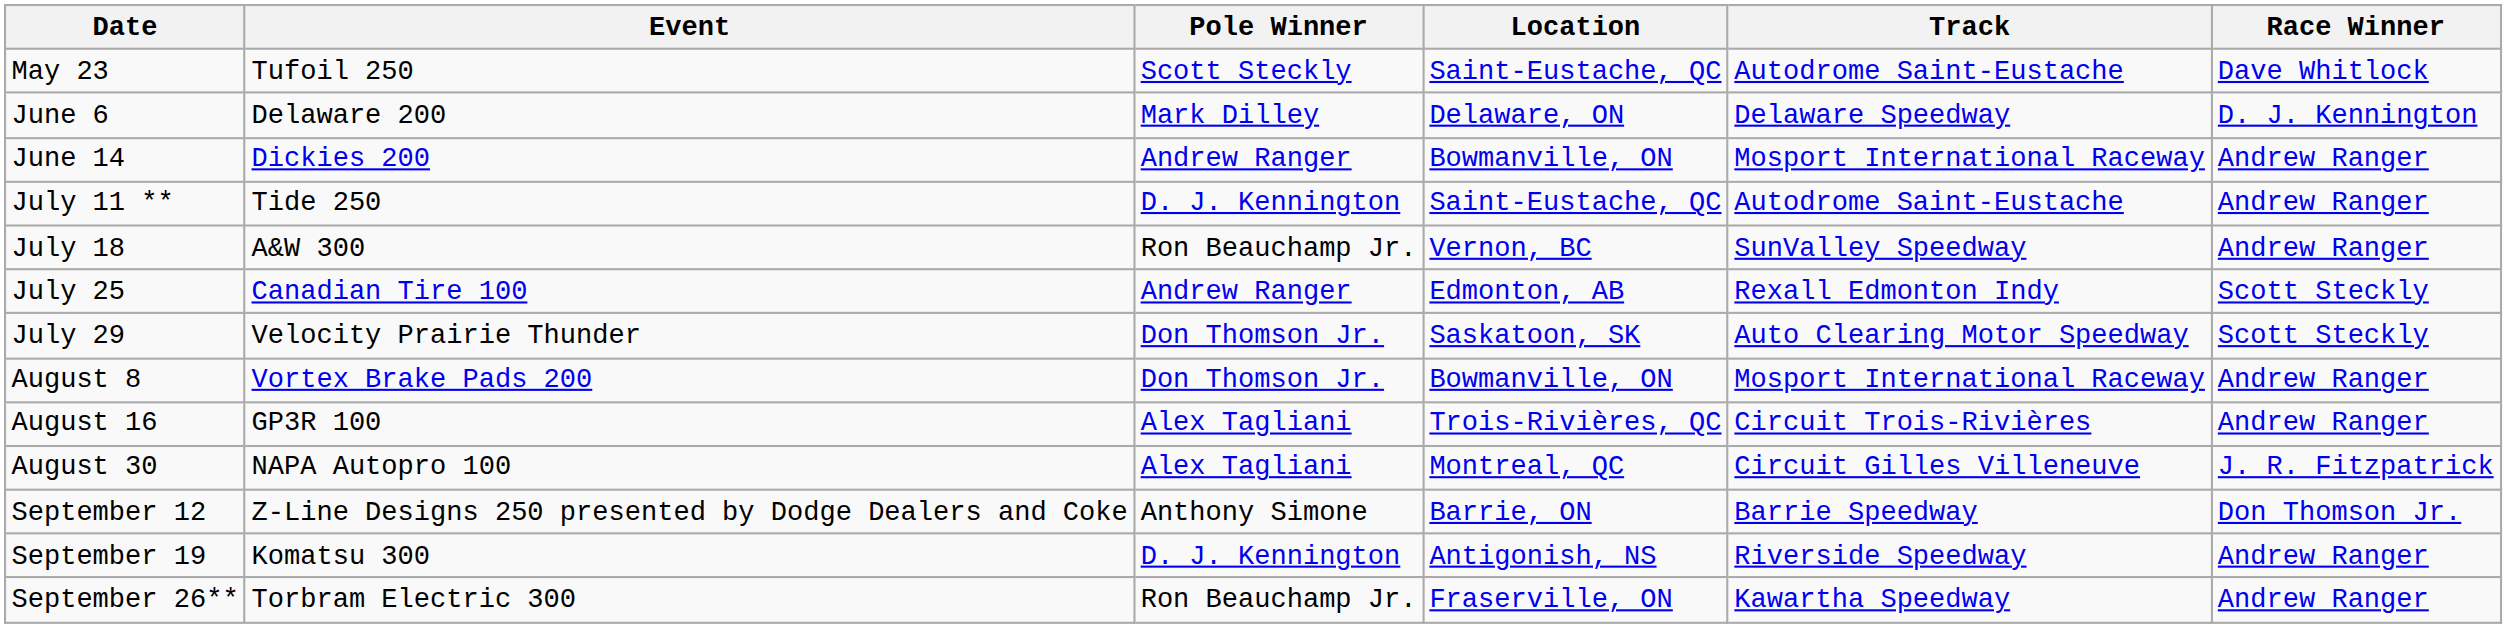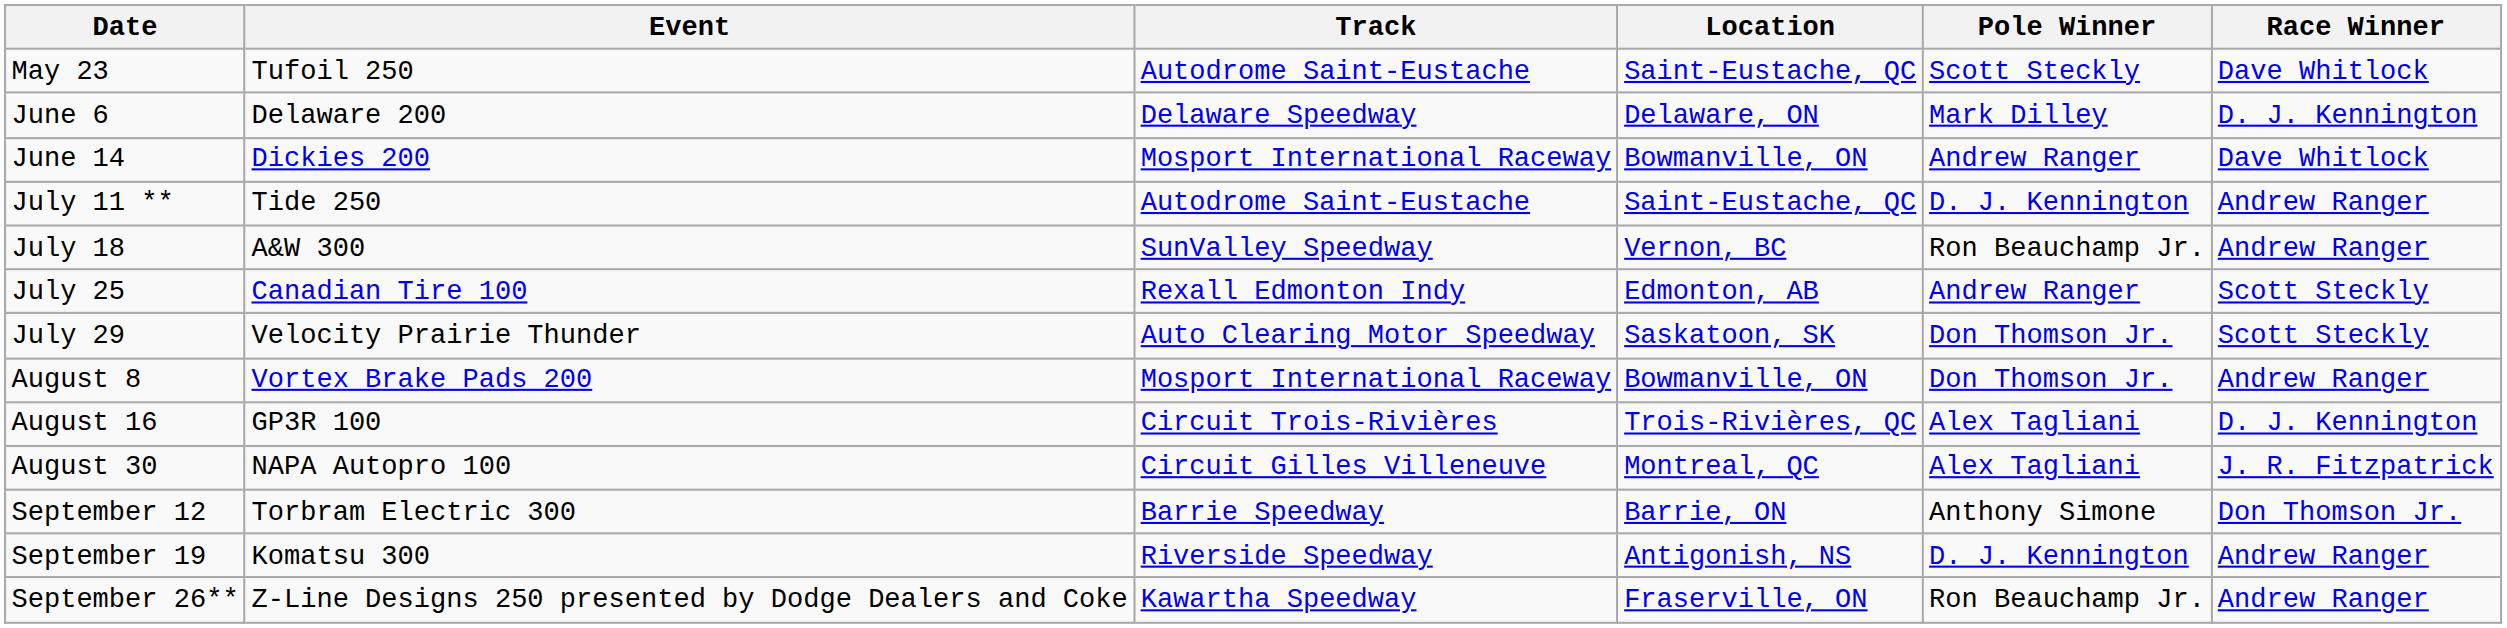 <table class="wikitable">
 <tr>
 <th>Date</th>
 <th>Event</th>
+<th>Track</th>
+<th>Location</th>
 <th>Pole Winner</th>
-<th>Location</th>
-<th>Track</th>
 <th>Race Winner</th>
 </tr>
 <tr>
 <td>May 23</td>
 <td>Tufoil 250</td>
+<td><a href='#'>Autodrome Saint-Eustache</a></td>
+<td><a href='#'>Saint-Eustache, QC</a></td>
 <td><a href='#'>Scott Steckly</a></td>
-<td><a href='#'>Saint-Eustache, QC</a></td>
-<td><a href='#'>Autodrome Saint-Eustache</a></td>
 <td><a href='#'>Dave Whitlock</a></td>
 </tr>
 <tr>
 <td>June 6</td>
 <td>Delaware 200</td>
+<td><a href='#'>Delaware Speedway</a></td>
+<td><a href='#'>Delaware, ON</a></td>
 <td><a href='#'>Mark Dilley</a></td>
-<td><a href='#'>Delaware, ON</a></td>
-<td><a href='#'>Delaware Speedway</a></td>
 <td><a href='#'>D. J. Kennington</a></td>
 </tr>
 <tr>
 <td>June 14</td>
 <td><a href='#'>Dickies 200</a></td>
+<td><a href='#'>Mosport International Raceway</a></td>
+<td><a href='#'>Bowmanville, ON</a></td>
 <td><a href='#'>Andrew Ranger</a></td>
-<td><a href='#'>Bowmanville, ON</a></td>
-<td><a href='#'>Mosport International Raceway</a></td>
-<td><a href='#'>Andrew Ranger</a></td>
+<td><a href='#'>Dave Whitlock</a></td>
 </tr>
 <tr>
 <td>July 11 **</td>
 <td>Tide 250</td>
+<td><a href='#'>Autodrome Saint-Eustache</a></td>
+<td><a href='#'>Saint-Eustache, QC</a></td>
 <td><a href='#'>D. J. Kennington</a></td>
-<td><a href='#'>Saint-Eustache, QC</a></td>
-<td><a href='#'>Autodrome Saint-Eustache</a></td>
 <td><a href='#'>Andrew Ranger</a></td>
 </tr>
 <tr>
 <td>July 18</td>
 <td>A&W 300</td>
+<td><a href='#'>SunValley Speedway</a></td>
+<td><a href='#'>Vernon, BC</a></td>
 <td>Ron Beauchamp Jr.</td>
-<td><a href='#'>Vernon, BC</a></td>
-<td><a href='#'>SunValley Speedway</a></td>
 <td><a href='#'>Andrew Ranger</a></td>
 </tr>
 <tr>
 <td>July 25</td>
 <td><a href='#'>Canadian Tire 100</a></td>
+<td><a href='#'>Rexall Edmonton Indy</a></td>
+<td><a href='#'>Edmonton, AB</a></td>
 <td><a href='#'>Andrew Ranger</a></td>
-<td><a href='#'>Edmonton, AB</a></td>
-<td><a href='#'>Rexall Edmonton Indy</a></td>
 <td><a href='#'>Scott Steckly</a></td>
 </tr>
 <tr>
 <td>July 29</td>
 <td>Velocity Prairie Thunder</td>
+<td><a href='#'>Auto Clearing Motor Speedway</a></td>
+<td><a href='#'>Saskatoon, SK</a></td>
 <td><a href='#'>Don Thomson Jr.</a></td>
-<td><a href='#'>Saskatoon, SK</a></td>
-<td><a href='#'>Auto Clearing Motor Speedway</a></td>
 <td><a href='#'>Scott Steckly</a></td>
 </tr>
 <tr>
 <td>August 8</td>
 <td><a href='#'>Vortex Brake Pads 200</a></td>
+<td><a href='#'>Mosport International Raceway</a></td>
+<td><a href='#'>Bowmanville, ON</a></td>
 <td><a href='#'>Don Thomson Jr.</a></td>
-<td><a href='#'>Bowmanville, ON</a></td>
-<td><a href='#'>Mosport International Raceway</a></td>
 <td><a href='#'>Andrew Ranger</a></td>
 </tr>
 <tr>
 <td>August 16</td>
 <td>GP3R 100</td>
+<td><a href='#'>Circuit Trois-Rivières</a></td>
+<td><a href='#'>Trois-Rivières, QC</a></td>
 <td><a href='#'>Alex Tagliani</a></td>
-<td><a href='#'>Trois-Rivières, QC</a></td>
-<td><a href='#'>Circuit Trois-Rivières</a></td>
-<td><a href='#'>Andrew Ranger</a></td>
+<td><a href='#'>D. J. Kennington</a></td>
 </tr>
 <tr>
 <td>August 30</td>
 <td>NAPA Autopro 100</td>
+<td><a href='#'>Circuit Gilles Villeneuve</a></td>
+<td><a href='#'>Montreal, QC</a></td>
 <td><a href='#'>Alex Tagliani</a></td>
-<td><a href='#'>Montreal, QC</a></td>
-<td><a href='#'>Circuit Gilles Villeneuve</a></td>
 <td><a href='#'>J. R. Fitzpatrick</a></td>
 </tr>
 <tr>
 <td>September 12</td>
-<td>Z-Line Designs 250 presented by Dodge Dealers and Coke</td>
+<td>Torbram Electric 300</td>
+<td><a href='#'>Barrie Speedway</a></td>
+<td><a href='#'>Barrie, ON</a></td>
 <td>Anthony Simone</td>
-<td><a href='#'>Barrie, ON</a></td>
-<td><a href='#'>Barrie Speedway</a></td>
 <td><a href='#'>Don Thomson Jr.</a></td>
 </tr>
 <tr>
 <td>September 19</td>
 <td>Komatsu 300</td>
+<td><a href='#'>Riverside Speedway</a></td>
+<td><a href='#'>Antigonish, NS</a></td>
 <td><a href='#'>D. J. Kennington</a></td>
-<td><a href='#'>Antigonish, NS</a></td>
-<td><a href='#'>Riverside Speedway</a></td>
 <td><a href='#'>Andrew Ranger</a></td>
 </tr>
 <tr>
 <td>September 26**</td>
-<td>Torbram Electric 300</td>
+<td>Z-Line Designs 250 presented by Dodge Dealers and Coke</td>
+<td><a href='#'>Kawartha Speedway</a></td>
+<td><a href='#'>Fraserville, ON</a></td>
 <td>Ron Beauchamp Jr.</td>
-<td><a href='#'>Fraserville, ON</a></td>
-<td><a href='#'>Kawartha Speedway</a></td>
 <td><a href='#'>Andrew Ranger</a></td>
 </tr>
 </table>
